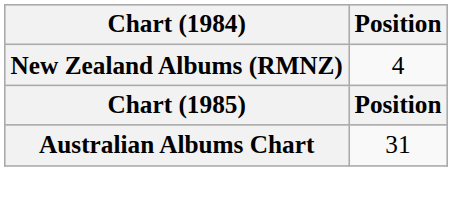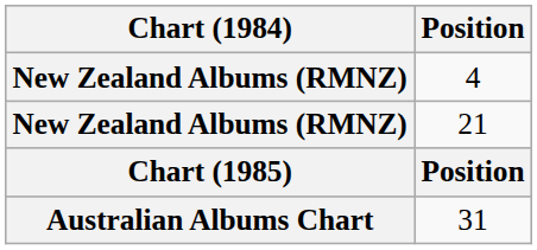 <table class="wikitable plainrowheaders" style="text-align:center">
 <tr>
 <th>Chart (1984)</th>
 <th>Position</th>
 </tr>
 <tr>
 <th scope="row">New Zealand Albums (RMNZ)</th>
 <td align="center">4</td>
 </tr>
 <tr>
+<th scope="row">New Zealand Albums (RMNZ)</th>
+<td align="center">21</td>
+</tr>
+<tr>
 <th>Chart (1985)</th>
 <th>Position</th>
 </tr>
 <tr>
 <th scope="row">Australian Albums Chart</th>
 <td align="center">31</td>
 </tr>
 </table>
